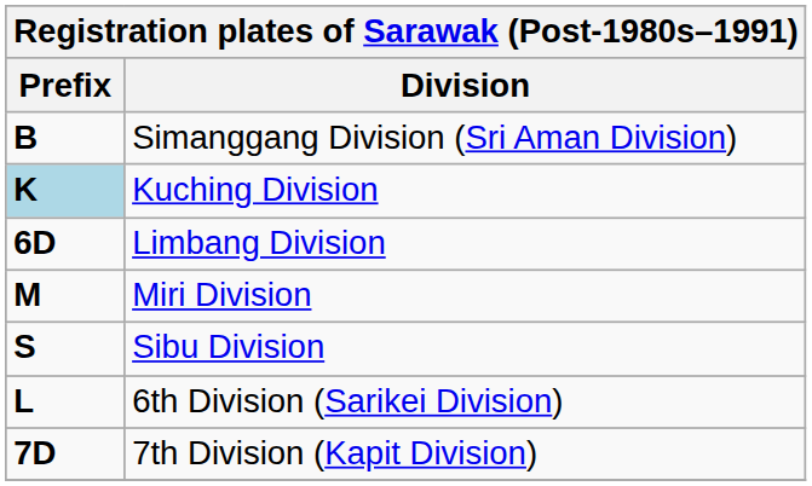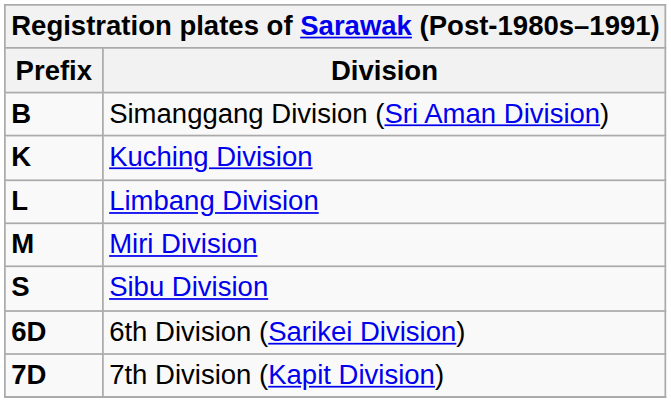 <table class="wikitable">
 <tr>
 <th align="center" colspan="3">Registration plates of <a href='#'>Sarawak</a> (Post-1980s–1991)</th>
 </tr>
 <tr>
 <th>Prefix</th>
 <th>Division</th>
 </tr>
 <tr>
 <td><strong>B</strong></td>
 <td>Simanggang Division (<a href='#'>Sri Aman Division</a>)</td>
 </tr>
 <tr>
-<td style="background: lightblue;"><strong>K</strong></td>
+<td><strong>K</strong></td>
 <td><a href='#'>Kuching Division</a></td>
 </tr>
 <tr>
-<td><strong>6D</strong></td>
+<td><strong>L</strong></td>
 <td><a href='#'>Limbang Division</a></td>
 </tr>
 <tr>
 <td><strong>M</strong></td>
 <td><a href='#'>Miri Division</a></td>
 </tr>
 <tr>
 <td><strong>S</strong></td>
 <td><a href='#'>Sibu Division</a></td>
 </tr>
 <tr>
-<td><strong>L</strong></td>
+<td><strong>6D</strong></td>
 <td>6th Division (<a href='#'>Sarikei Division</a>)</td>
 </tr>
 <tr>
 <td><strong>7D</strong></td>
 <td>7th Division (<a href='#'>Kapit Division</a>)</td>
 </tr>
 <tr>
 </tr>
 </table>
